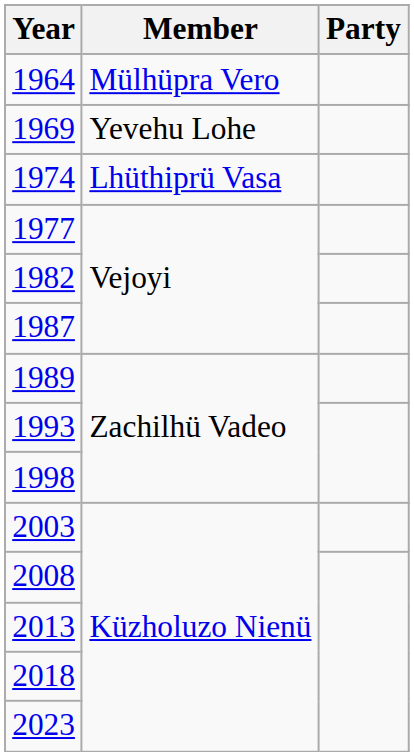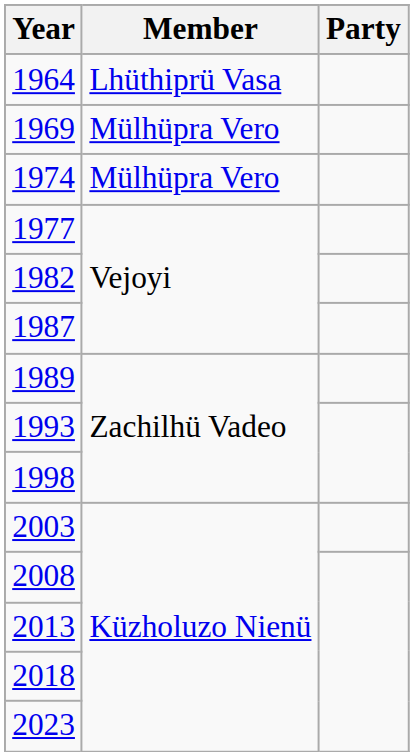 <table class="wikitable sortable">
 <tr>
 <th>Year</th>
 <th>Member</th>
 <th colspan="2">Party</th>
 </tr>
 <tr>
 <td><a href='#'>1964</a></td>
-<td><a href='#'>Mülhüpra Vero</a></td>
+<td><a href='#'>Lhüthiprü Vasa</a></td>
 <td></td>
 </tr>
 <tr>
 <td><a href='#'>1969</a></td>
-<td>Yevehu Lohe</td>
+<td><a href='#'>Mülhüpra Vero</a></td>
 </tr>
 <tr>
 <td><a href='#'>1974</a></td>
-<td><a href='#'>Lhüthiprü Vasa</a></td>
+<td><a href='#'>Mülhüpra Vero</a></td>
 <td></td>
 </tr>
 <tr>
 <td><a href='#'>1977</a></td>
 <td rowspan=3>Vejoyi</td>
 <td></td>
 </tr>
 <tr>
 <td><a href='#'>1982</a></td>
 <td></td>
 </tr>
 <tr>
 <td><a href='#'>1987</a></td>
 </tr>
 <tr>
 <td><a href='#'>1989</a></td>
 <td rowspan=3>Zachilhü Vadeo</td>
 <td></td>
 </tr>
 <tr>
 <td><a href='#'>1993</a></td>
 </tr>
 <tr>
 <td><a href='#'>1998</a></td>
 </tr>
 <tr>
 <td><a href='#'>2003</a></td>
 <td rowspan=5><a href='#'>Küzholuzo Nienü</a></td>
 <td></td>
 </tr>
 <tr>
 <td><a href='#'>2008</a></td>
 </tr>
 <tr>
 <td><a href='#'>2013</a></td>
 </tr>
 <tr>
 <td><a href='#'>2018</a></td>
 </tr>
 <tr>
 <td><a href='#'>2023</a></td>
 </tr>
 </table>
